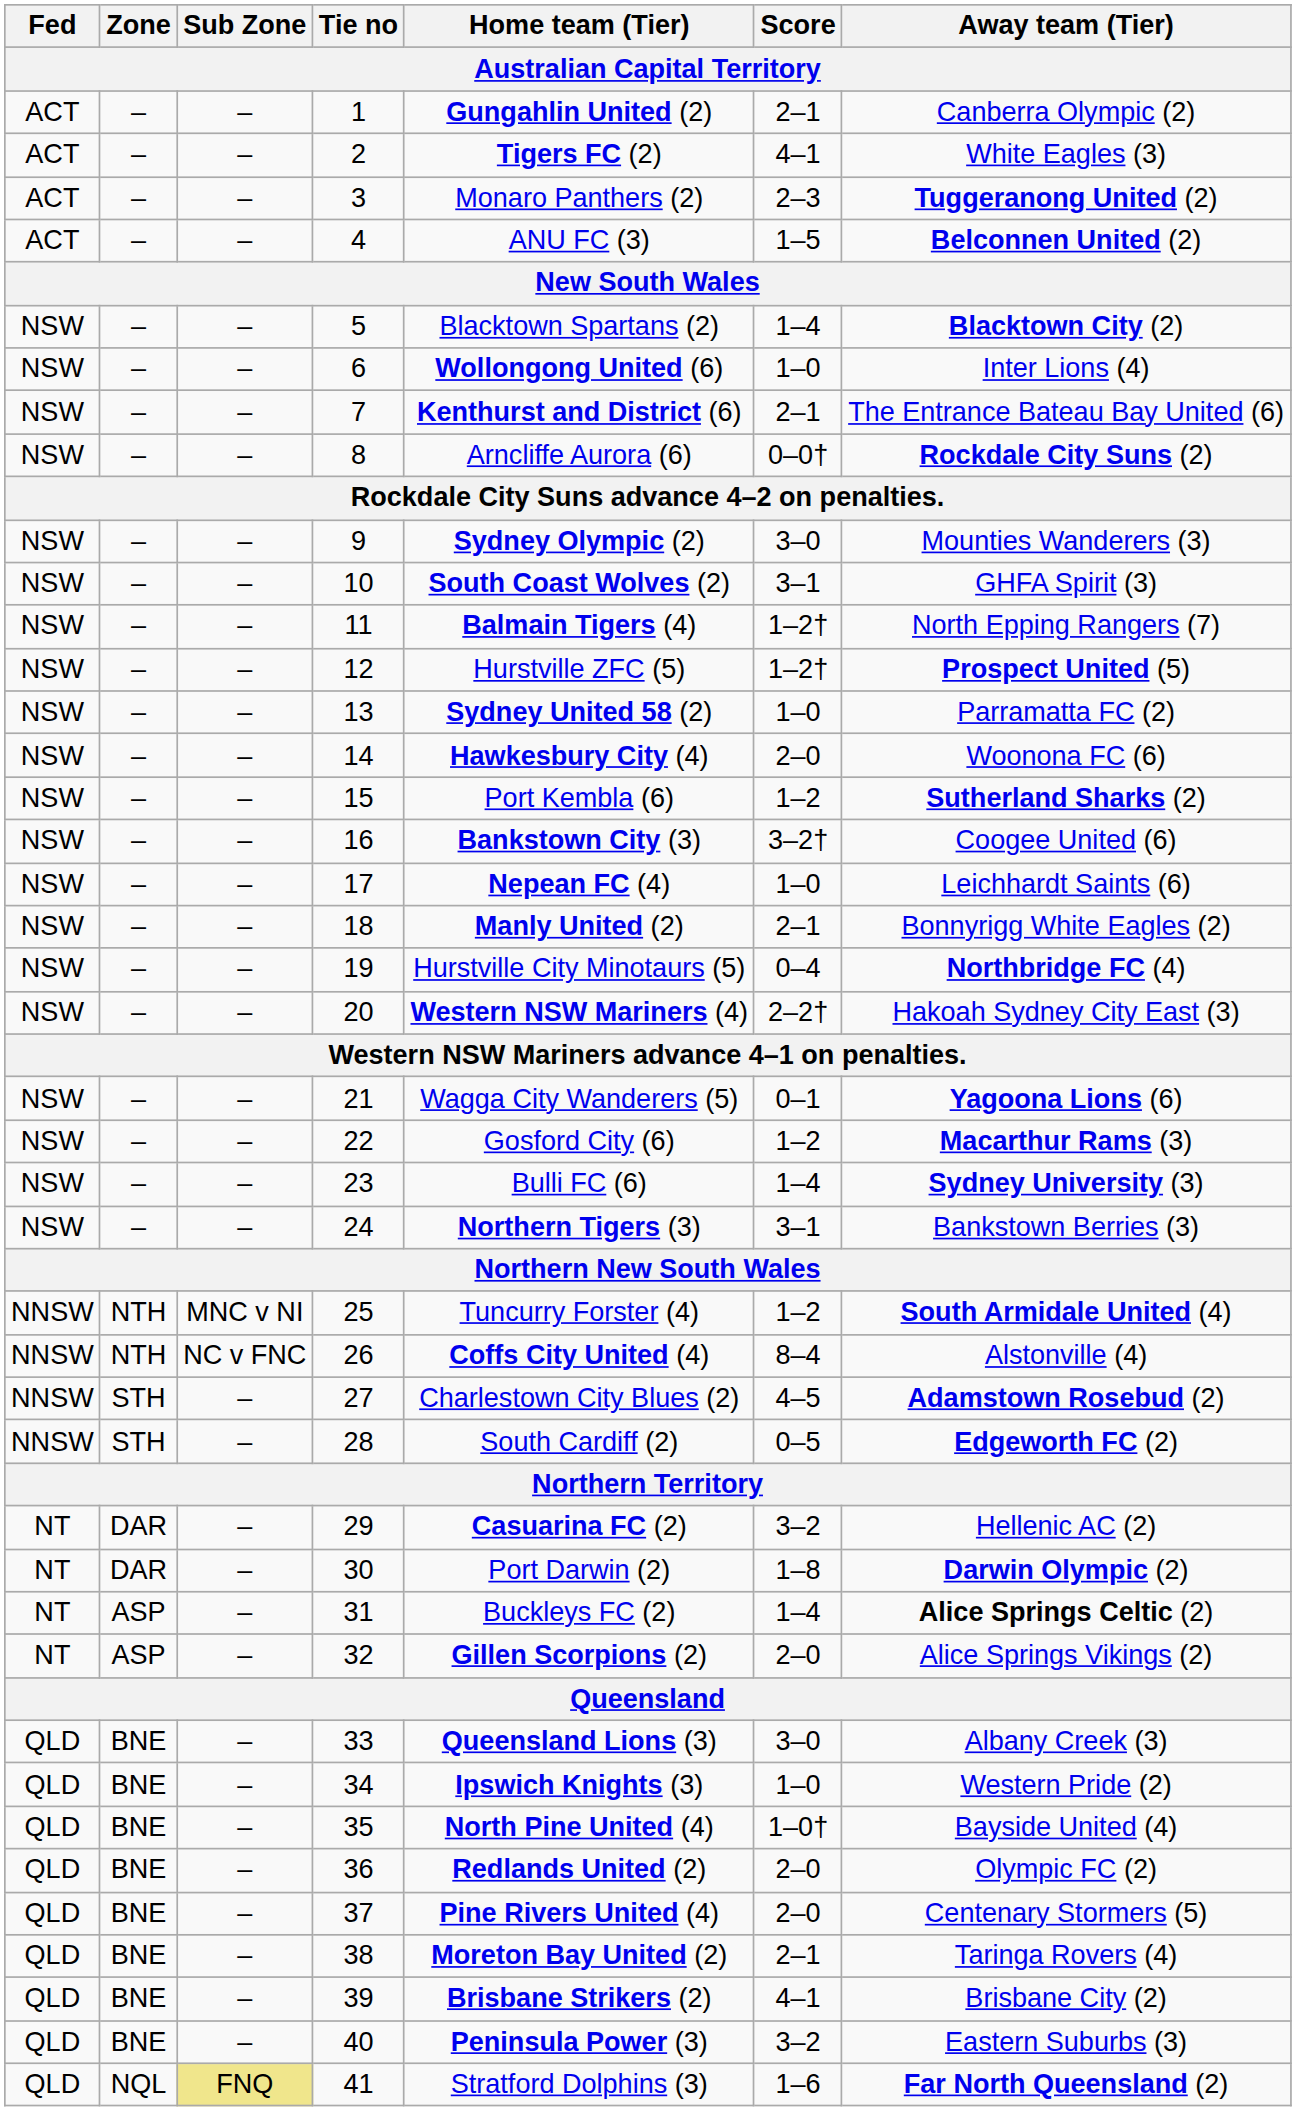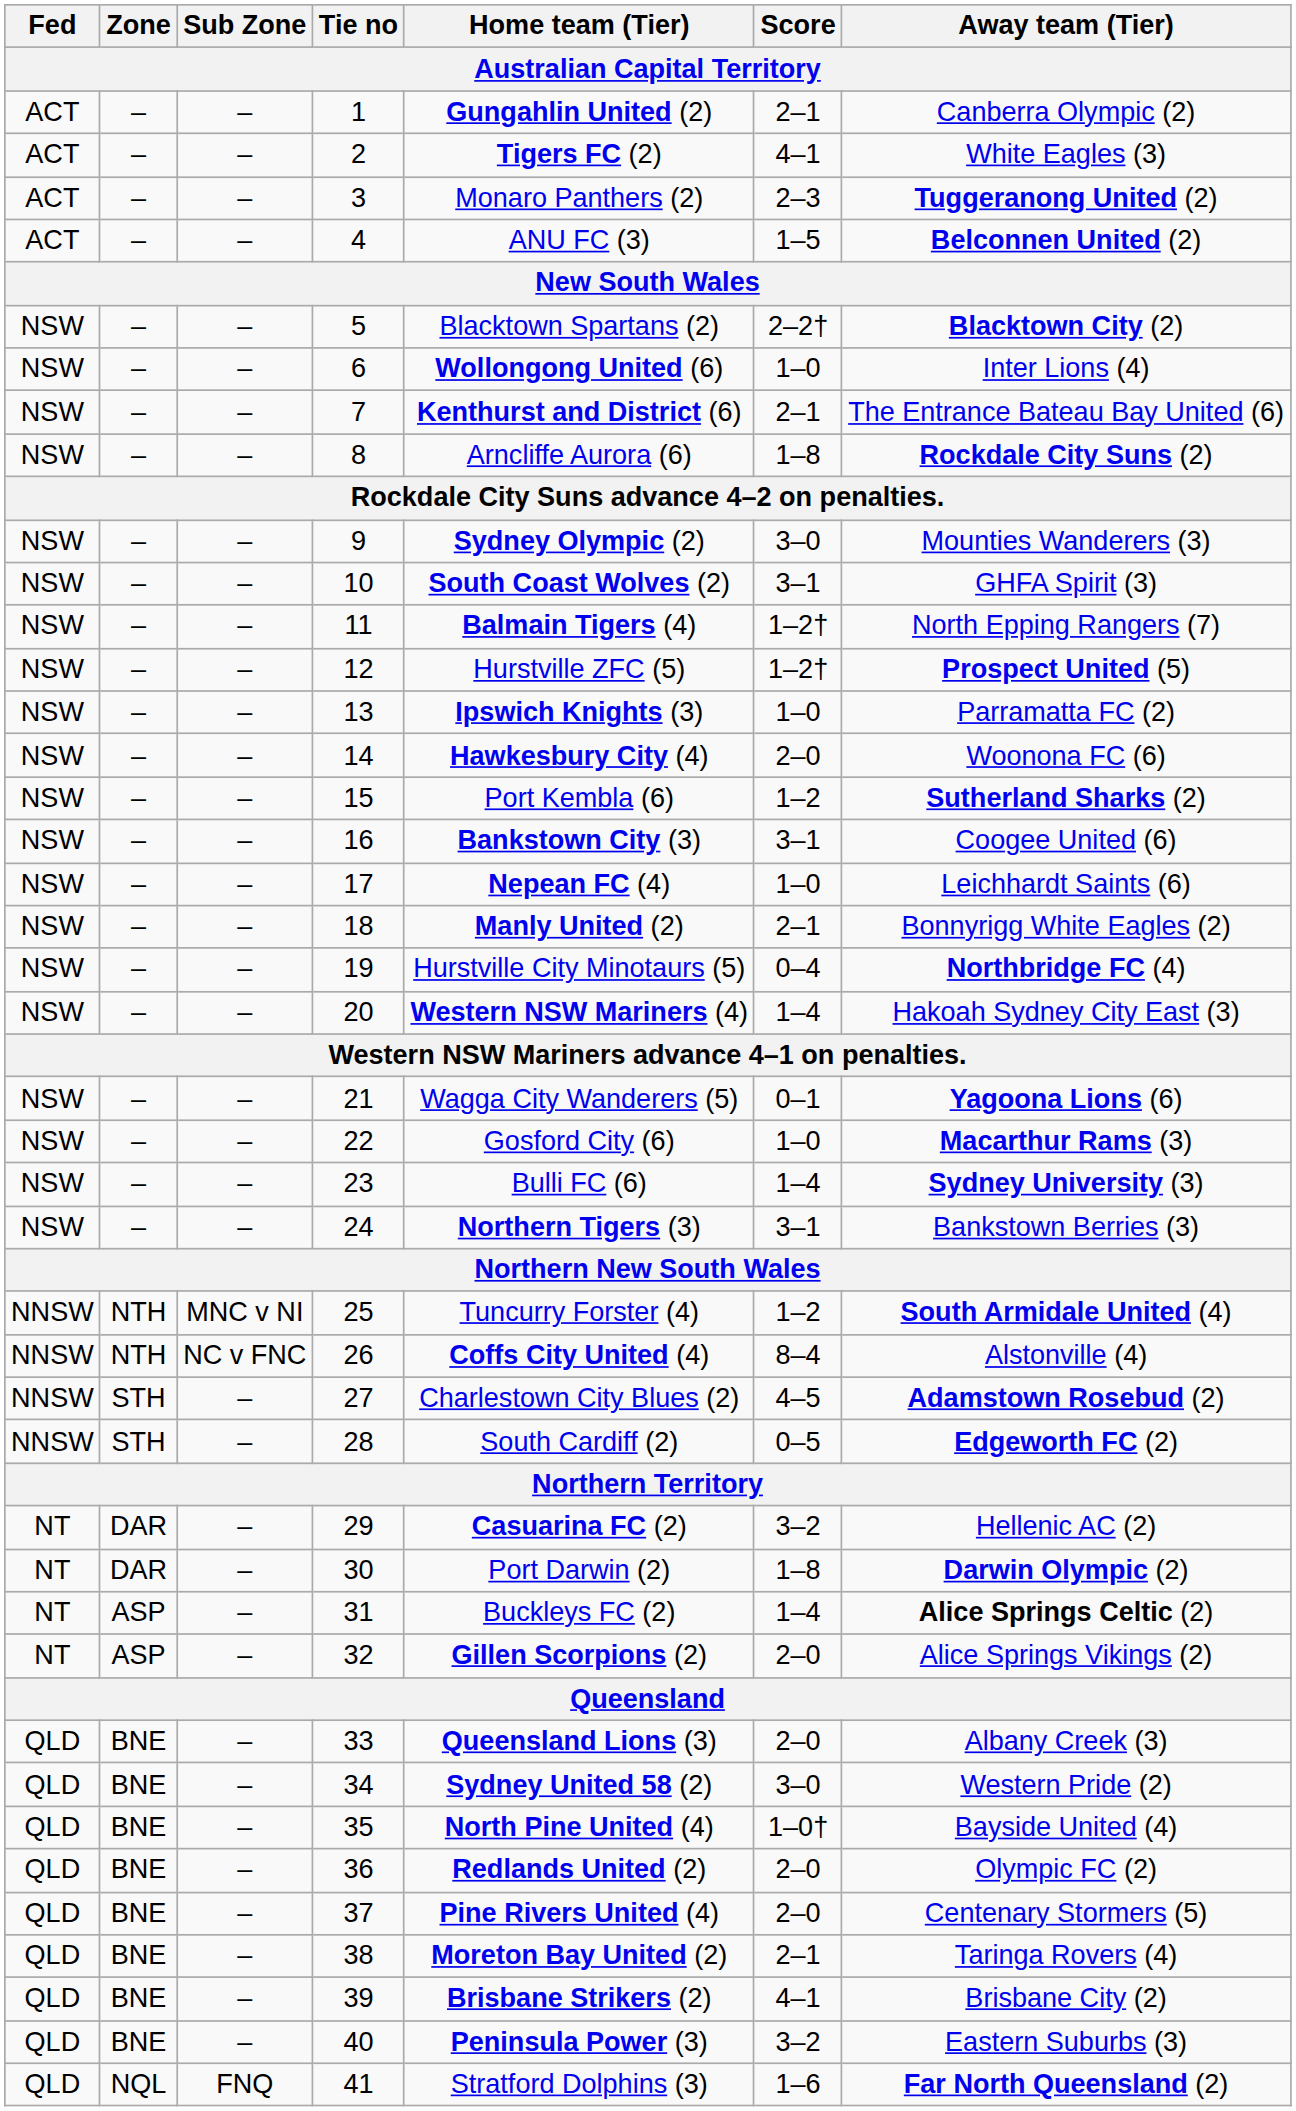 <table class="wikitable" style="text-align:center">
 <tr>
 <th>Fed</th>
 <th>Zone</th>
 <th>Sub Zone</th>
 <th>Tie no</th>
 <th>Home team (Tier)</th>
 <th>Score</th>
 <th>Away team (Tier)</th>
 </tr>
 <tr>
 <th colspan=7><a href='#'>Australian Capital Territory</a></th>
 </tr>
 <tr>
 <td>ACT</td>
 <td>–</td>
 <td>–</td>
 <td>1</td>
 <td><strong><a href='#'>Gungahlin United</a></strong> (2)</td>
 <td>2–1</td>
 <td><a href='#'>Canberra Olympic</a> (2)</td>
 </tr>
 <tr>
 <td>ACT</td>
 <td>–</td>
 <td>–</td>
 <td>2</td>
 <td><strong><a href='#'>Tigers FC</a></strong> (2)</td>
 <td>4–1</td>
 <td><a href='#'>White Eagles</a> (3)</td>
 </tr>
 <tr>
 <td>ACT</td>
 <td>–</td>
 <td>–</td>
 <td>3</td>
 <td><a href='#'>Monaro Panthers</a> (2)</td>
 <td>2–3</td>
 <td><strong><a href='#'>Tuggeranong United</a></strong> (2)</td>
 </tr>
 <tr>
 <td>ACT</td>
 <td>–</td>
 <td>–</td>
 <td>4</td>
 <td><a href='#'>ANU FC</a> (3)</td>
 <td>1–5</td>
 <td><strong><a href='#'>Belconnen United</a></strong> (2)</td>
 </tr>
 <tr>
 <th colspan=7><a href='#'>New South Wales</a></th>
 </tr>
 <tr>
 <td>NSW</td>
 <td>–</td>
 <td>–</td>
 <td>5</td>
 <td><a href='#'>Blacktown Spartans</a> (2)</td>
-<td>1–4</td>
+<td>2–2†</td>
 <td><strong><a href='#'>Blacktown City</a></strong> (2)</td>
 </tr>
 <tr>
 <td>NSW</td>
 <td>–</td>
 <td>–</td>
 <td>6</td>
 <td><strong><a href='#'>Wollongong United</a></strong> (6)</td>
 <td>1–0</td>
 <td><a href='#'>Inter Lions</a> (4)</td>
 </tr>
 <tr>
 <td>NSW</td>
 <td>–</td>
 <td>–</td>
 <td>7</td>
 <td><strong><a href='#'>Kenthurst and District</a></strong> (6)</td>
 <td>2–1</td>
 <td><a href='#'>The Entrance Bateau Bay United</a> (6)</td>
 </tr>
 <tr>
 <td>NSW</td>
 <td>–</td>
 <td>–</td>
 <td>8</td>
 <td><a href='#'>Arncliffe Aurora</a> (6)</td>
-<td>0–0†</td>
+<td>1–8</td>
 <td><strong><a href='#'>Rockdale City Suns</a></strong> (2)</td>
 </tr>
 <tr>
 <th colspan=7>Rockdale City Suns advance 4–2 on penalties.</th>
 </tr>
 <tr>
 <td>NSW</td>
 <td>–</td>
 <td>–</td>
 <td>9</td>
 <td><strong><a href='#'>Sydney Olympic</a></strong> (2)</td>
 <td>3–0</td>
 <td><a href='#'>Mounties Wanderers</a> (3)</td>
 </tr>
 <tr>
 <td>NSW</td>
 <td>–</td>
 <td>–</td>
 <td>10</td>
 <td><strong><a href='#'>South Coast Wolves</a></strong> (2)</td>
 <td>3–1</td>
 <td><a href='#'>GHFA Spirit</a> (3)</td>
 </tr>
 <tr>
 <td>NSW</td>
 <td>–</td>
 <td>–</td>
 <td>11</td>
 <td><strong><a href='#'>Balmain Tigers</a></strong> (4)</td>
 <td>1–2†</td>
 <td><a href='#'>North Epping Rangers</a> (7)</td>
 </tr>
 <tr>
 <td>NSW</td>
 <td>–</td>
 <td>–</td>
 <td>12</td>
 <td><a href='#'>Hurstville ZFC</a> (5)</td>
 <td>1–2†</td>
 <td><strong><a href='#'>Prospect United</a></strong> (5)</td>
 </tr>
 <tr>
 <td>NSW</td>
 <td>–</td>
 <td>–</td>
 <td>13</td>
-<td><strong><a href='#'>Sydney United 58</a></strong> (2)</td>
+<td><strong><a href='#'>Ipswich Knights</a></strong> (3)</td>
 <td>1–0</td>
 <td><a href='#'>Parramatta FC</a> (2)</td>
 </tr>
 <tr>
 <td>NSW</td>
 <td>–</td>
 <td>–</td>
 <td>14</td>
 <td><strong><a href='#'>Hawkesbury City</a></strong> (4)</td>
 <td>2–0</td>
 <td><a href='#'>Woonona FC</a> (6)</td>
 </tr>
 <tr>
 <td>NSW</td>
 <td>–</td>
 <td>–</td>
 <td>15</td>
 <td><a href='#'>Port Kembla</a> (6)</td>
 <td>1–2</td>
 <td><strong><a href='#'>Sutherland Sharks</a></strong> (2)</td>
 </tr>
 <tr>
 <td>NSW</td>
 <td>–</td>
 <td>–</td>
 <td>16</td>
 <td><strong><a href='#'>Bankstown City</a></strong> (3)</td>
-<td>3–2†</td>
+<td>3–1</td>
 <td><a href='#'>Coogee United</a> (6)</td>
 </tr>
 <tr>
 <td>NSW</td>
 <td>–</td>
 <td>–</td>
 <td>17</td>
 <td><strong><a href='#'>Nepean FC</a></strong> (4)</td>
 <td>1–0</td>
 <td><a href='#'>Leichhardt Saints</a> (6)</td>
 </tr>
 <tr>
 <td>NSW</td>
 <td>–</td>
 <td>–</td>
 <td>18</td>
 <td><strong><a href='#'>Manly United</a></strong> (2)</td>
 <td>2–1</td>
 <td><a href='#'>Bonnyrigg White Eagles</a> (2)</td>
 </tr>
 <tr>
 <td>NSW</td>
 <td>–</td>
 <td>–</td>
 <td>19</td>
 <td><a href='#'>Hurstville City Minotaurs</a> (5)</td>
 <td>0–4</td>
 <td><strong><a href='#'>Northbridge FC</a></strong> (4)</td>
 </tr>
 <tr>
 <td>NSW</td>
 <td>–</td>
 <td>–</td>
 <td>20</td>
 <td><strong><a href='#'>Western NSW Mariners</a></strong> (4)</td>
-<td>2–2†</td>
+<td>1–4</td>
 <td><a href='#'>Hakoah Sydney City East</a> (3)</td>
 </tr>
 <tr>
 <th colspan=7>Western NSW Mariners advance 4–1 on penalties.</th>
 </tr>
 <tr>
 <td>NSW</td>
 <td>–</td>
 <td>–</td>
 <td>21</td>
 <td><a href='#'>Wagga City Wanderers</a> (5)</td>
 <td>0–1</td>
 <td><strong><a href='#'>Yagoona Lions</a></strong> (6)</td>
 </tr>
 <tr>
 <td>NSW</td>
 <td>–</td>
 <td>–</td>
 <td>22</td>
 <td><a href='#'>Gosford City</a> (6)</td>
-<td>1–2</td>
+<td>1–0</td>
 <td><strong><a href='#'>Macarthur Rams</a></strong> (3)</td>
 </tr>
 <tr>
 <td>NSW</td>
 <td>–</td>
 <td>–</td>
 <td>23</td>
 <td><a href='#'>Bulli FC</a> (6)</td>
 <td>1–4</td>
 <td><strong><a href='#'>Sydney University</a></strong> (3)</td>
 </tr>
 <tr>
 <td>NSW</td>
 <td>–</td>
 <td>–</td>
 <td>24</td>
 <td><strong><a href='#'>Northern Tigers</a></strong> (3)</td>
 <td>3–1</td>
 <td><a href='#'>Bankstown Berries</a> (3)</td>
 </tr>
 <tr>
 <th colspan=7><a href='#'>Northern New South Wales</a></th>
 </tr>
 <tr>
 <td>NNSW</td>
 <td>NTH</td>
 <td>MNC v NI</td>
 <td>25</td>
 <td><a href='#'>Tuncurry Forster</a> (4)</td>
 <td>1–2</td>
 <td><strong><a href='#'>South Armidale United</a></strong> (4)</td>
 </tr>
 <tr>
 <td>NNSW</td>
 <td>NTH</td>
 <td>NC v FNC</td>
 <td>26</td>
 <td><strong><a href='#'>Coffs City United</a></strong> (4)</td>
 <td>8–4</td>
 <td><a href='#'>Alstonville</a> (4)</td>
 </tr>
 <tr>
 <td>NNSW</td>
 <td>STH</td>
 <td>–</td>
 <td>27</td>
 <td><a href='#'>Charlestown City Blues</a> (2)</td>
 <td>4–5</td>
 <td><strong><a href='#'>Adamstown Rosebud</a></strong> (2)</td>
 </tr>
 <tr>
 <td>NNSW</td>
 <td>STH</td>
 <td>–</td>
 <td>28</td>
 <td><a href='#'>South Cardiff</a> (2)</td>
 <td>0–5</td>
 <td><strong><a href='#'>Edgeworth FC</a></strong> (2)</td>
 </tr>
 <tr>
 <th colspan=7><a href='#'>Northern Territory</a></th>
 </tr>
 <tr>
 <td>NT</td>
 <td>DAR</td>
 <td>–</td>
 <td>29</td>
 <td><strong><a href='#'>Casuarina FC</a></strong> (2)</td>
 <td>3–2</td>
 <td><a href='#'>Hellenic AC</a> (2)</td>
 </tr>
 <tr>
 <td>NT</td>
 <td>DAR</td>
 <td>–</td>
 <td>30</td>
 <td><a href='#'>Port Darwin</a> (2)</td>
 <td>1–8</td>
 <td><strong><a href='#'>Darwin Olympic</a></strong> (2)</td>
 </tr>
 <tr>
 <td>NT</td>
 <td>ASP</td>
 <td>–</td>
 <td>31</td>
 <td><a href='#'>Buckleys FC</a> (2)</td>
 <td>1–4</td>
 <td><strong>Alice Springs Celtic</strong> (2)</td>
 </tr>
 <tr>
 <td>NT</td>
 <td>ASP</td>
 <td>–</td>
 <td>32</td>
 <td><strong><a href='#'>Gillen Scorpions</a></strong> (2)</td>
 <td>2–0</td>
 <td><a href='#'>Alice Springs Vikings</a> (2)</td>
 </tr>
 <tr>
 <th colspan=7><a href='#'>Queensland</a></th>
 </tr>
 <tr>
 <td>QLD</td>
 <td>BNE</td>
 <td>–</td>
 <td>33</td>
 <td><strong><a href='#'>Queensland Lions</a></strong> (3)</td>
-<td>3–0</td>
+<td>2–0</td>
 <td><a href='#'>Albany Creek</a> (3)</td>
 </tr>
 <tr>
 <td>QLD</td>
 <td>BNE</td>
 <td>–</td>
 <td>34</td>
-<td><strong><a href='#'>Ipswich Knights</a></strong> (3)</td>
-<td>1–0</td>
+<td><strong><a href='#'>Sydney United 58</a></strong> (2)</td>
+<td>3–0</td>
 <td><a href='#'>Western Pride</a> (2)</td>
 </tr>
 <tr>
 <td>QLD</td>
 <td>BNE</td>
 <td>–</td>
 <td>35</td>
 <td><strong><a href='#'>North Pine United</a></strong> (4)</td>
 <td>1–0†</td>
 <td><a href='#'>Bayside United</a> (4)</td>
 </tr>
 <tr>
 <td>QLD</td>
 <td>BNE</td>
 <td>–</td>
 <td>36</td>
 <td><strong><a href='#'>Redlands United</a></strong> (2)</td>
 <td>2–0</td>
 <td><a href='#'>Olympic FC</a> (2)</td>
 </tr>
 <tr>
 <td>QLD</td>
 <td>BNE</td>
 <td>–</td>
 <td>37</td>
 <td><strong><a href='#'>Pine Rivers United</a></strong> (4)</td>
 <td>2–0</td>
 <td><a href='#'>Centenary Stormers</a> (5)</td>
 </tr>
 <tr>
 <td>QLD</td>
 <td>BNE</td>
 <td>–</td>
 <td>38</td>
 <td><strong><a href='#'>Moreton Bay United</a></strong> (2)</td>
 <td>2–1</td>
 <td><a href='#'>Taringa Rovers</a> (4)</td>
 </tr>
 <tr>
 <td>QLD</td>
 <td>BNE</td>
 <td>–</td>
 <td>39</td>
 <td><strong><a href='#'>Brisbane Strikers</a></strong> (2)</td>
 <td>4–1</td>
 <td><a href='#'>Brisbane City</a> (2)</td>
 </tr>
 <tr>
 <td>QLD</td>
 <td>BNE</td>
 <td>–</td>
 <td>40</td>
 <td><strong><a href='#'>Peninsula Power</a></strong> (3)</td>
 <td>3–2</td>
 <td><a href='#'>Eastern Suburbs</a> (3)</td>
 </tr>
 <tr>
 <td>QLD</td>
 <td>NQL</td>
-<td style="background: khaki;">FNQ</td>
+<td>FNQ</td>
 <td>41</td>
 <td><a href='#'>Stratford Dolphins</a> (3)</td>
 <td>1–6</td>
 <td><strong><a href='#'>Far North Queensland</a></strong> (2)</td>
 </tr>
 </table>
